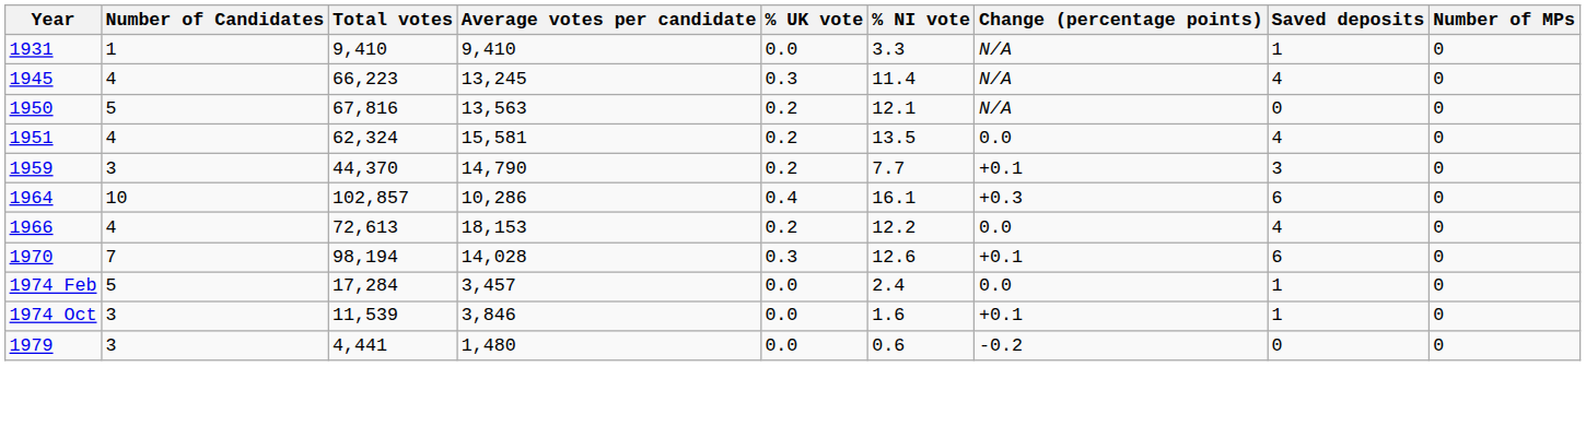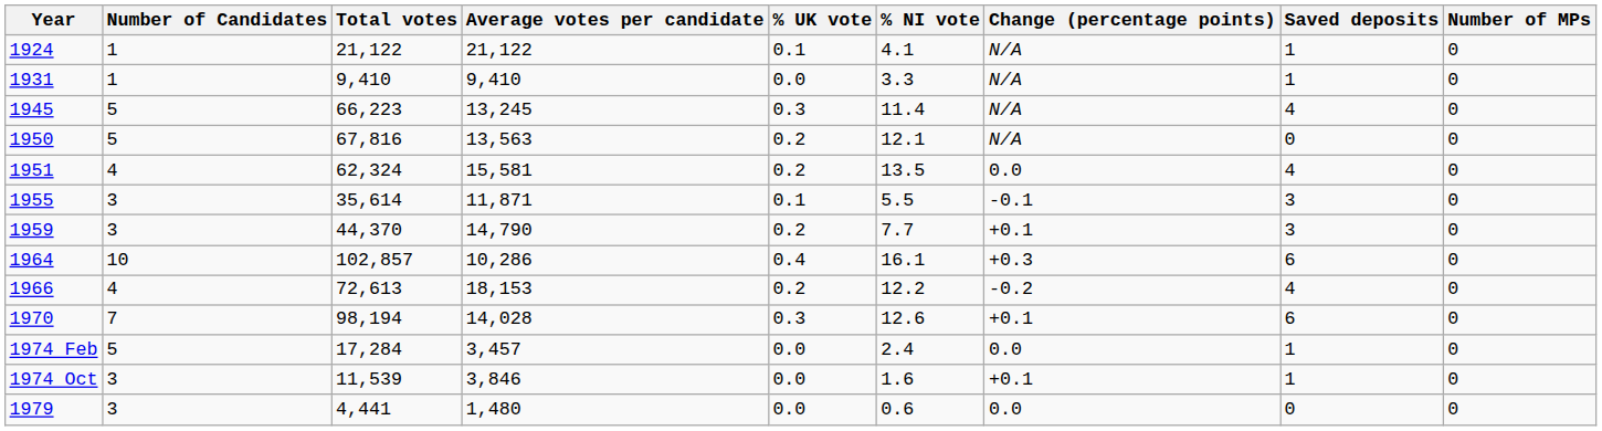 <table class="wikitable sortable">
 <tr>
 <th>Year</th>
 <th>Number of Candidates</th>
 <th>Total votes</th>
 <th>Average votes per candidate</th>
 <th>% UK vote</th>
 <th>% NI vote</th>
 <th>Change (percentage points)</th>
 <th>Saved deposits</th>
 <th>Number of MPs</th>
+</tr>
+<tr>
+<td><a href='#'>1924</a></td>
+<td>1</td>
+<td>21,122</td>
+<td>21,122</td>
+<td>0.1</td>
+<td>4.1</td>
+<td><em>N/A</em></td>
+<td>1</td>
+<td>0</td>
 </tr>
 <tr>
 <td><a href='#'>1931</a></td>
 <td>1</td>
 <td>9,410</td>
 <td>9,410</td>
 <td>0.0</td>
 <td>3.3</td>
 <td><em>N/A</em></td>
 <td>1</td>
 <td>0</td>
 </tr>
 <tr>
 <td><a href='#'>1945</a></td>
-<td>4</td>
+<td>5</td>
 <td>66,223</td>
 <td>13,245</td>
 <td>0.3</td>
 <td>11.4</td>
 <td><em>N/A</em></td>
 <td>4</td>
 <td>0</td>
 </tr>
 <tr>
 <td><a href='#'>1950</a></td>
 <td>5</td>
 <td>67,816</td>
 <td>13,563</td>
 <td>0.2</td>
 <td>12.1</td>
 <td><em>N/A</em></td>
 <td>0</td>
 <td>0</td>
 </tr>
 <tr>
 <td><a href='#'>1951</a></td>
 <td>4</td>
 <td>62,324</td>
 <td>15,581</td>
 <td>0.2</td>
 <td>13.5</td>
 <td>0.0</td>
 <td>4</td>
 <td>0</td>
 </tr>
 <tr>
+<td><a href='#'>1955</a></td>
+<td>3</td>
+<td>35,614</td>
+<td>11,871</td>
+<td>0.1</td>
+<td>5.5</td>
+<td>-0.1</td>
+<td>3</td>
+<td>0</td>
+</tr>
+<tr>
 <td><a href='#'>1959</a></td>
 <td>3</td>
 <td>44,370</td>
 <td>14,790</td>
 <td>0.2</td>
 <td>7.7</td>
 <td>+0.1</td>
 <td>3</td>
 <td>0</td>
 </tr>
 <tr>
 <td><a href='#'>1964</a></td>
 <td>10</td>
 <td>102,857</td>
 <td>10,286</td>
 <td>0.4</td>
 <td>16.1</td>
 <td>+0.3</td>
 <td>6</td>
 <td>0</td>
 </tr>
 <tr>
 <td><a href='#'>1966</a></td>
 <td>4</td>
 <td>72,613</td>
 <td>18,153</td>
 <td>0.2</td>
 <td>12.2</td>
-<td>0.0</td>
+<td>-0.2</td>
 <td>4</td>
 <td>0</td>
 </tr>
 <tr>
 <td><a href='#'>1970</a></td>
 <td>7</td>
 <td>98,194</td>
 <td>14,028</td>
 <td>0.3</td>
 <td>12.6</td>
 <td>+0.1</td>
 <td>6</td>
 <td>0</td>
 </tr>
 <tr>
 <td><a href='#'>1974 Feb</a></td>
 <td>5</td>
 <td>17,284</td>
 <td>3,457</td>
 <td>0.0</td>
 <td>2.4</td>
 <td>0.0</td>
 <td>1</td>
 <td>0</td>
 </tr>
 <tr>
 <td><a href='#'>1974 Oct</a></td>
 <td>3</td>
 <td>11,539</td>
 <td>3,846</td>
 <td>0.0</td>
 <td>1.6</td>
 <td>+0.1</td>
 <td>1</td>
 <td>0</td>
 </tr>
 <tr>
 <td><a href='#'>1979</a></td>
 <td>3</td>
 <td>4,441</td>
 <td>1,480</td>
 <td>0.0</td>
 <td>0.6</td>
-<td>-0.2</td>
+<td>0.0</td>
 <td>0</td>
 <td>0</td>
 </tr>
 </table>
